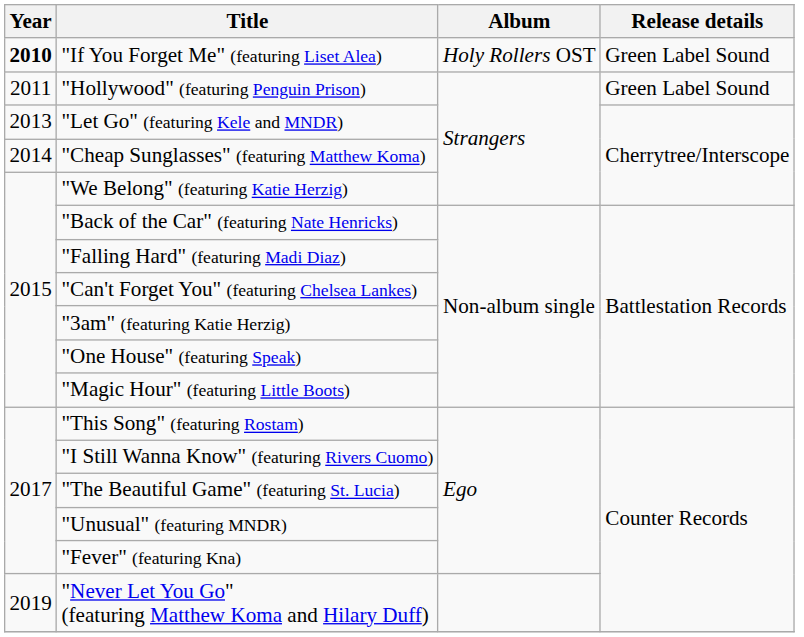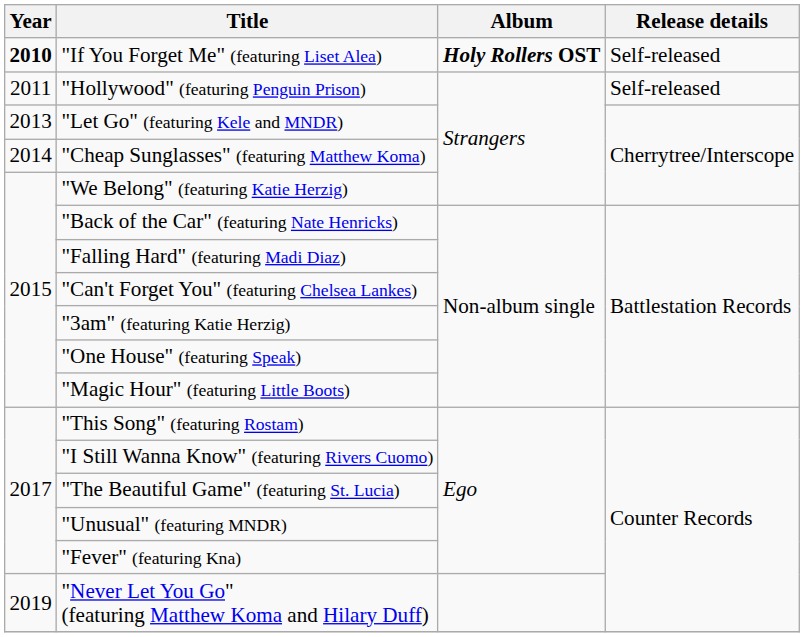 <table class="wikitable">
 <tr>
 <th>Year</th>
 <th>Title</th>
 <th>Album</th>
 <th>Release details</th>
 </tr>
 <tr>
 <td style="text-align:center;"><strong>2010</strong></td>
 <td>"If You Forget Me" <small>(featuring <a href='#'>Liset Alea</a>)</small></td>
-<td><em>Holy Rollers</em> OST</td>
-<td>Green Label Sound</td>
+<td><strong><em>Holy Rollers</em> OST</strong></td>
+<td>Self-released</td>
 </tr>
 <tr>
 <td style="text-align:center;">2011</td>
 <td>"Hollywood" <small>(featuring <a href='#'>Penguin Prison</a>)</small></td>
 <td rowspan="4"><em>Strangers</em></td>
-<td>Green Label Sound</td>
+<td>Self-released</td>
 </tr>
 <tr>
 <td style="text-align:center;">2013</td>
 <td>"Let Go" <small>(featuring <a href='#'>Kele</a> and <a href='#'>MNDR</a>)</small></td>
 <td rowspan="3">Cherrytree/Interscope</td>
 </tr>
 <tr>
 <td style="text-align:center;">2014</td>
 <td>"Cheap Sunglasses" <small>(featuring <a href='#'>Matthew Koma</a>)</small></td>
 </tr>
 <tr>
 <td style="text-align:center;" rowspan="7">2015</td>
 <td>"We Belong" <small> (featuring <a href='#'>Katie Herzig</a>)</small></td>
 </tr>
 <tr>
 <td>"Back of the Car" <small> (featuring <a href='#'>Nate Henricks</a>)</small></td>
 <td rowspan="6">Non-album single</td>
 <td rowspan="6">Battlestation Records</td>
 </tr>
 <tr>
 <td>"Falling Hard" <small> (featuring <a href='#'>Madi Diaz</a>)</small></td>
 </tr>
 <tr>
 <td>"Can't Forget You" <small> (featuring <a href='#'>Chelsea Lankes</a>)</small></td>
 </tr>
 <tr>
 <td>"3am" <small> (featuring Katie Herzig)</small></td>
 </tr>
 <tr>
 <td>"One House" <small> (featuring <a href='#'>Speak</a>)</small></td>
 </tr>
 <tr>
 <td>"Magic Hour" <small> (featuring <a href='#'>Little Boots</a>)</small></td>
 </tr>
 <tr>
 <td style="text-align:center;" rowspan="5">2017</td>
 <td>"This Song" <small> (featuring <a href='#'>Rostam</a>)</small></td>
 <td rowspan="5"><em>Ego</em></td>
 <td rowspan="6">Counter Records</td>
 </tr>
 <tr>
 <td>"I Still Wanna Know" <small> (featuring <a href='#'>Rivers Cuomo</a>)</small></td>
 </tr>
 <tr>
 <td>"The Beautiful Game" <small> (featuring <a href='#'>St. Lucia</a>)</small></td>
 </tr>
 <tr>
 <td>"Unusual" <small> (featuring MNDR)</small></td>
 </tr>
 <tr>
 <td>"Fever" <small> (featuring Kna)</small></td>
 </tr>
 <tr>
 <td>2019</td>
 <td>"<a href='#'>Never Let You Go</a>"<br><span>(featuring <a href='#'>Matthew Koma</a> and <a href='#'>Hilary Duff</a>)</span></td>
 <td></td>
 </tr>
 <tr>
 </tr>
 </table>
